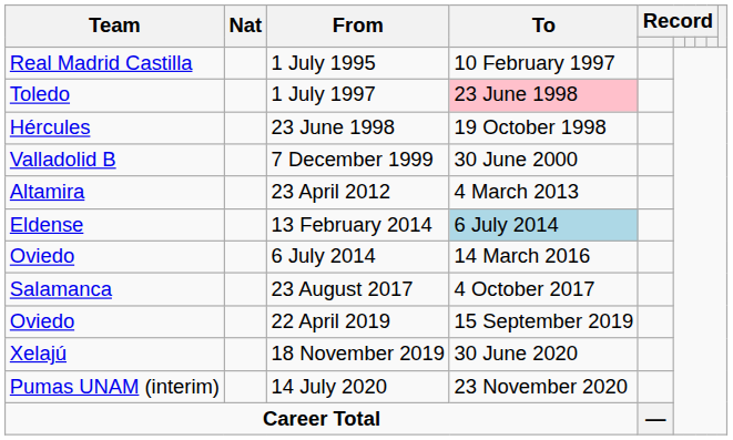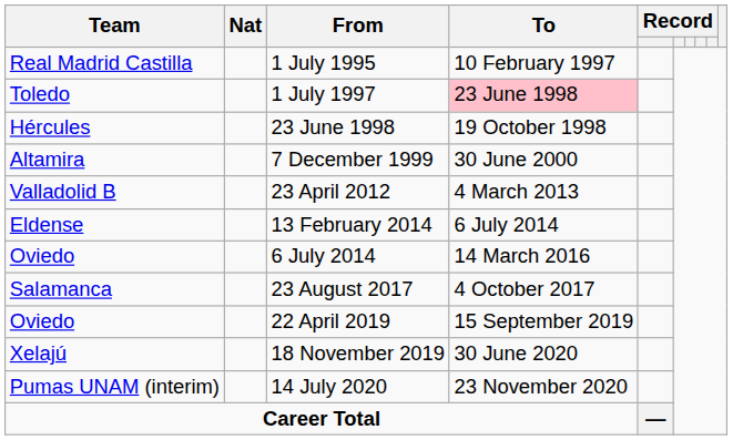 <table class="wikitable" style="text-align: center">
 <tr>
 <th rowspan="2">Team</th>
 <th rowspan="2">Nat</th>
 <th rowspan="2">From</th>
 <th rowspan="2">To</th>
 <th colspan="5">Record</th>
 <th rowspan=2></th>
 </tr>
 <tr>
 <th></th>
 <th></th>
 <th></th>
 <th></th>
 <th></th>
 </tr>
 <tr>
 <td align="left"><a href='#'>Real Madrid Castilla</a></td>
 <td></td>
 <td align=left>1 July 1995</td>
 <td align=left>10 February 1997<br></td>
 <td></td>
 </tr>
 <tr>
 <td align="left"><a href='#'>Toledo</a></td>
 <td></td>
 <td align=left>1 July 1997</td>
 <td align=left style="background: pink;">23 June 1998<br></td>
 <td></td>
 </tr>
 <tr>
 <td align="left"><a href='#'>Hércules</a></td>
 <td></td>
 <td align=left>23 June 1998</td>
 <td align=left>19 October 1998<br></td>
 <td></td>
 </tr>
 <tr>
-<td align="left"><a href='#'>Valladolid B</a></td>
+<td align="left"><a href='#'>Altamira</a></td>
 <td></td>
 <td align=left>7 December 1999</td>
 <td align=left>30 June 2000<br></td>
 <td></td>
 </tr>
 <tr>
-<td align="left"><a href='#'>Altamira</a></td>
+<td align="left"><a href='#'>Valladolid B</a></td>
 <td></td>
 <td align=left>23 April 2012</td>
 <td align=left>4 March 2013<br></td>
 <td></td>
 </tr>
 <tr>
 <td align="left"><a href='#'>Eldense</a></td>
 <td></td>
 <td align=left>13 February 2014</td>
-<td align=left style="background: lightblue;">6 July 2014<br></td>
+<td align=left>6 July 2014<br></td>
 <td></td>
 </tr>
 <tr>
 <td align="left"><a href='#'>Oviedo</a></td>
 <td></td>
 <td align=left>6 July 2014</td>
 <td align=left>14 March 2016<br></td>
 <td></td>
 </tr>
 <tr>
 <td align="left"><a href='#'>Salamanca</a></td>
 <td></td>
 <td align=left>23 August 2017</td>
 <td align=left>4 October 2017<br></td>
 <td></td>
 </tr>
 <tr>
 <td align="left"><a href='#'>Oviedo</a></td>
 <td></td>
 <td align=left>22 April 2019</td>
 <td align=left>15 September 2019<br></td>
 <td></td>
 </tr>
 <tr>
 <td align="left"><a href='#'>Xelajú</a></td>
 <td></td>
 <td align=left>18 November 2019</td>
 <td align=left>30 June 2020<br></td>
 <td></td>
 </tr>
 <tr>
 <td align="left"><a href='#'>Pumas UNAM</a> (interim)</td>
 <td></td>
 <td align=left>14 July 2020</td>
 <td align=left>23 November 2020<br></td>
 <td></td>
 </tr>
 <tr>
 <td colspan=4><strong>Career Total</strong><br></td>
 <th>—</th>
 </tr>
 </table>
